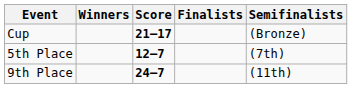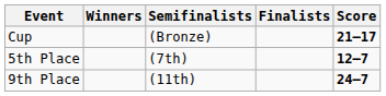 <table class="wikitable">
 <tr>
 <th>Event</th>
 <th>Winners</th>
+<th>Semifinalists</th>
+<th>Finalists</th>
 <th>Score</th>
-<th>Finalists</th>
-<th>Semifinalists</th>
 </tr>
 <tr>
 <td>Cup</td>
 <td><strong></strong></td>
+<td> (Bronze)<br></td>
+<td></td>
 <td><strong>21–17</strong></td>
-<td></td>
-<td> (Bronze)<br></td>
 </tr>
 <tr>
 <td>5th Place</td>
 <td><strong></strong></td>
+<td> (7th)<br></td>
+<td></td>
 <td><strong>12–7</strong></td>
-<td></td>
-<td> (7th)<br></td>
 </tr>
 <tr>
 <td>9th Place</td>
 <td><strong></strong></td>
+<td> (11th)<br></td>
+<td></td>
 <td><strong>24–7</strong></td>
-<td></td>
-<td> (11th)<br></td>
 </tr>
 </table>
